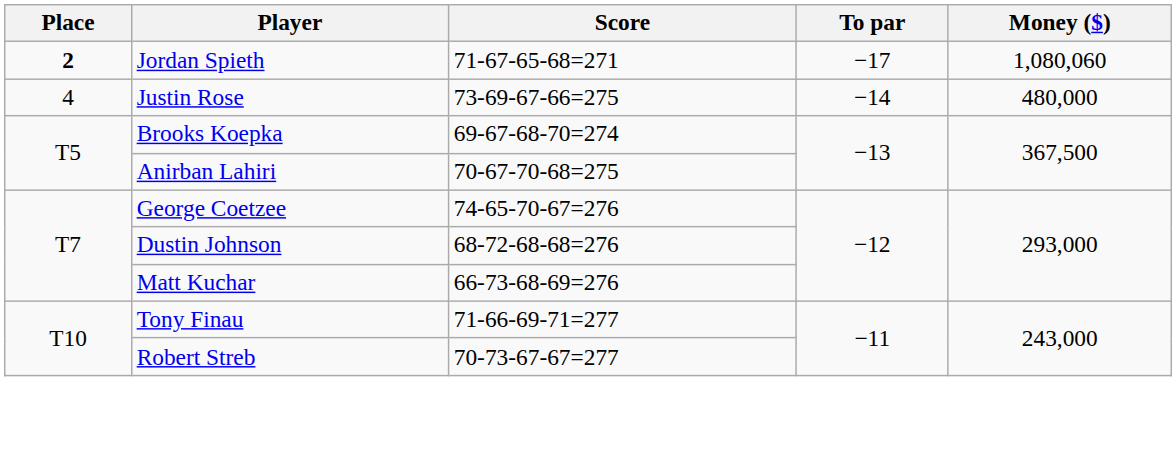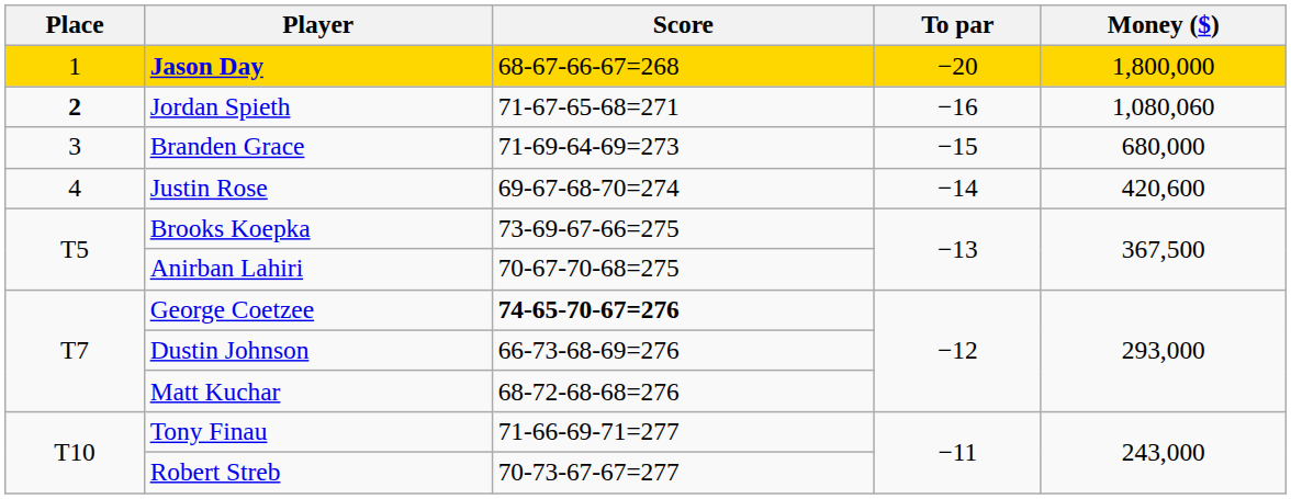 <table class="wikitable" style="width:50em; margin-bottom:0">
 <tr>
 <th>Place</th>
 <th>Player</th>
 <th>Score</th>
 <th>To par</th>
 <th>Money (<a href='#'>$</a>)</th>
 </tr>
+<tr style="background:gold">
+<td align=center>1</td>
+<td> <strong><a href='#'>Jason Day</a></strong></td>
+<td>68-67-66-67=268</td>
+<td align=center>−20</td>
+<td align=center>1,800,000</td>
+</tr>
 <tr>
 <td align=center><strong>2</strong></td>
 <td> <a href='#'>Jordan Spieth</a></td>
 <td>71-67-65-68=271</td>
-<td align=center>−17</td>
+<td align=center>−16</td>
 <td align=center>1,080,060</td>
+</tr>
+<tr>
+<td align=center>3</td>
+<td> <a href='#'>Branden Grace</a></td>
+<td>71-69-64-69=273</td>
+<td align=center>−15</td>
+<td align=center>680,000</td>
 </tr>
 <tr>
 <td align=center>4</td>
 <td> <a href='#'>Justin Rose</a></td>
-<td>73-69-67-66=275</td>
+<td>69-67-68-70=274</td>
 <td align=center>−14</td>
-<td align=center>480,000</td>
+<td align=center>420,600</td>
 </tr>
 <tr>
 <td rowspan="2" style="text-align:center;">T5</td>
 <td> <a href='#'>Brooks Koepka</a></td>
-<td>69-67-68-70=274</td>
+<td>73-69-67-66=275</td>
 <td rowspan="2" style="text-align:center;">−13</td>
 <td rowspan="2" style="text-align:center;">367,500</td>
 </tr>
 <tr>
 <td> <a href='#'>Anirban Lahiri</a></td>
 <td>70-67-70-68=275</td>
 </tr>
 <tr>
 <td rowspan="3" style="text-align:center;">T7</td>
 <td> <a href='#'>George Coetzee</a></td>
-<td>74-65-70-67=276</td>
+<td><strong>74-65-70-67=276</strong></td>
 <td rowspan="3" style="text-align:center;">−12</td>
 <td rowspan="3" style="text-align:center;">293,000</td>
 </tr>
 <tr>
 <td> <a href='#'>Dustin Johnson</a></td>
-<td>68-72-68-68=276</td>
+<td>66-73-68-69=276</td>
 </tr>
 <tr>
 <td> <a href='#'>Matt Kuchar</a></td>
-<td>66-73-68-69=276</td>
+<td>68-72-68-68=276</td>
 </tr>
 <tr>
 <td rowspan="2" style="text-align:center;">T10</td>
 <td> <a href='#'>Tony Finau</a></td>
 <td>71-66-69-71=277</td>
 <td rowspan="2" style="text-align:center;">−11</td>
 <td rowspan="2" style="text-align:center;">243,000</td>
 </tr>
 <tr>
 <td> <a href='#'>Robert Streb</a></td>
 <td>70-73-67-67=277</td>
 </tr>
 </table>
